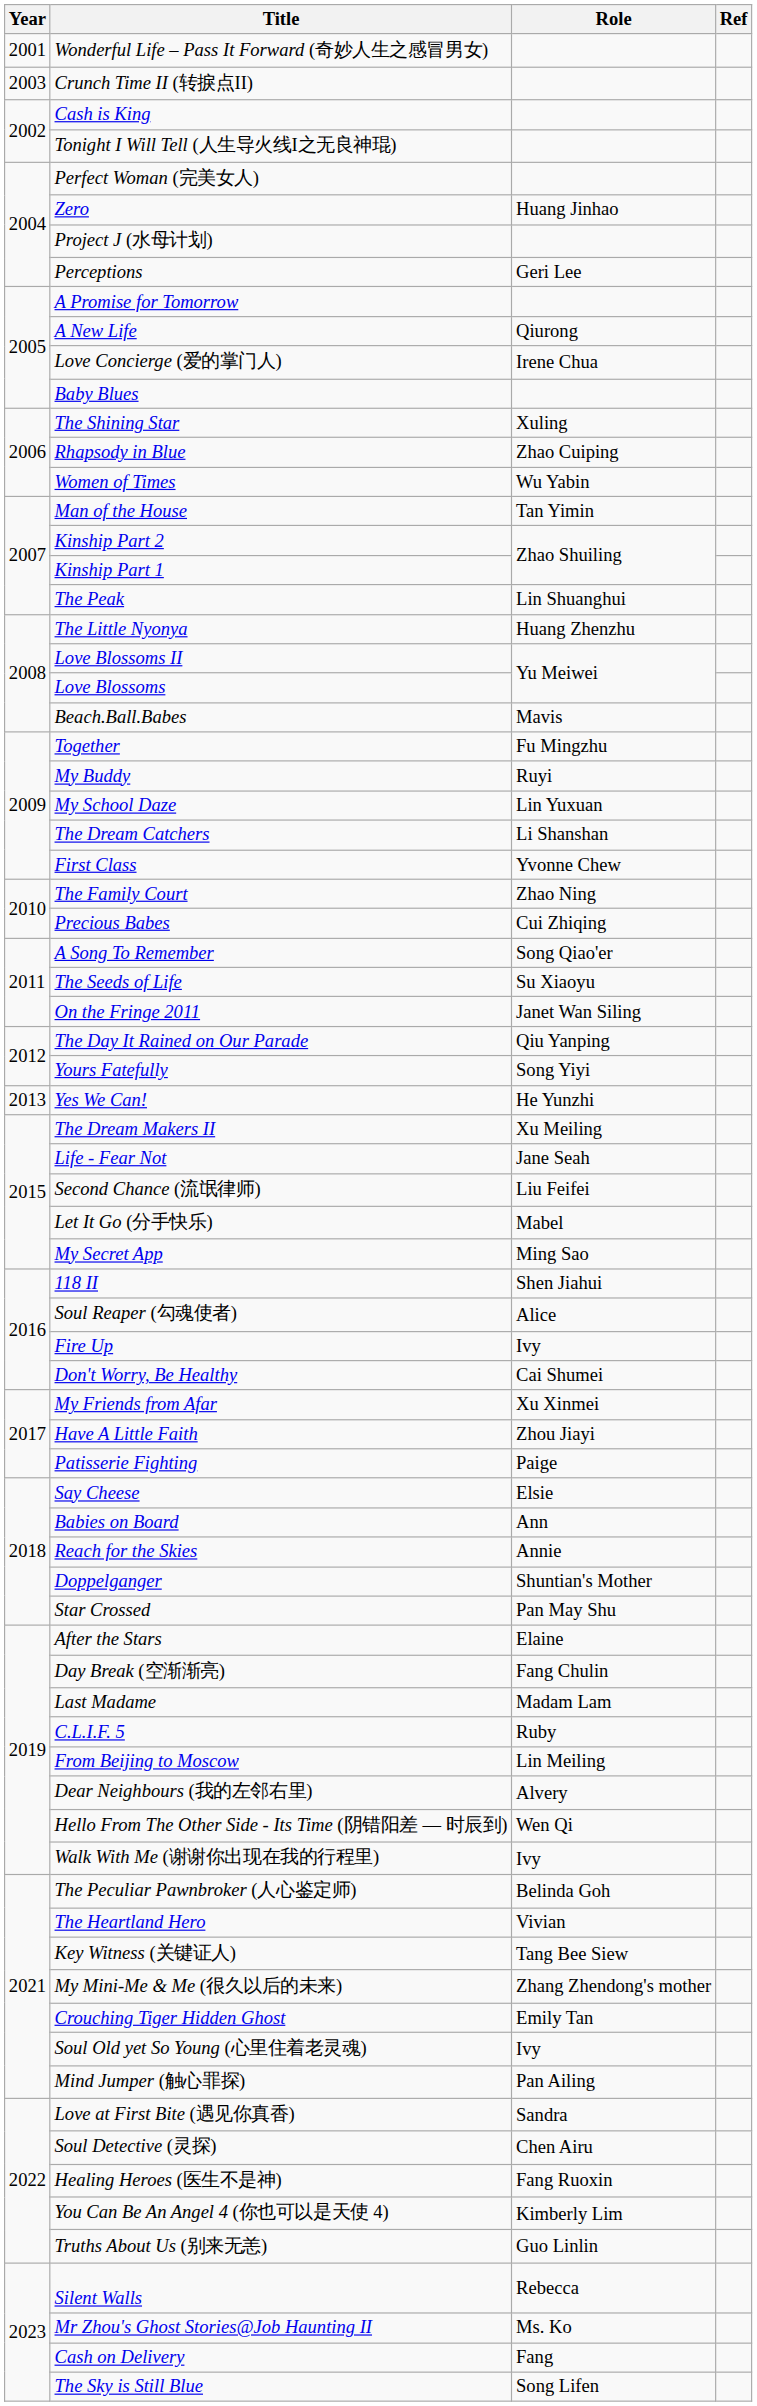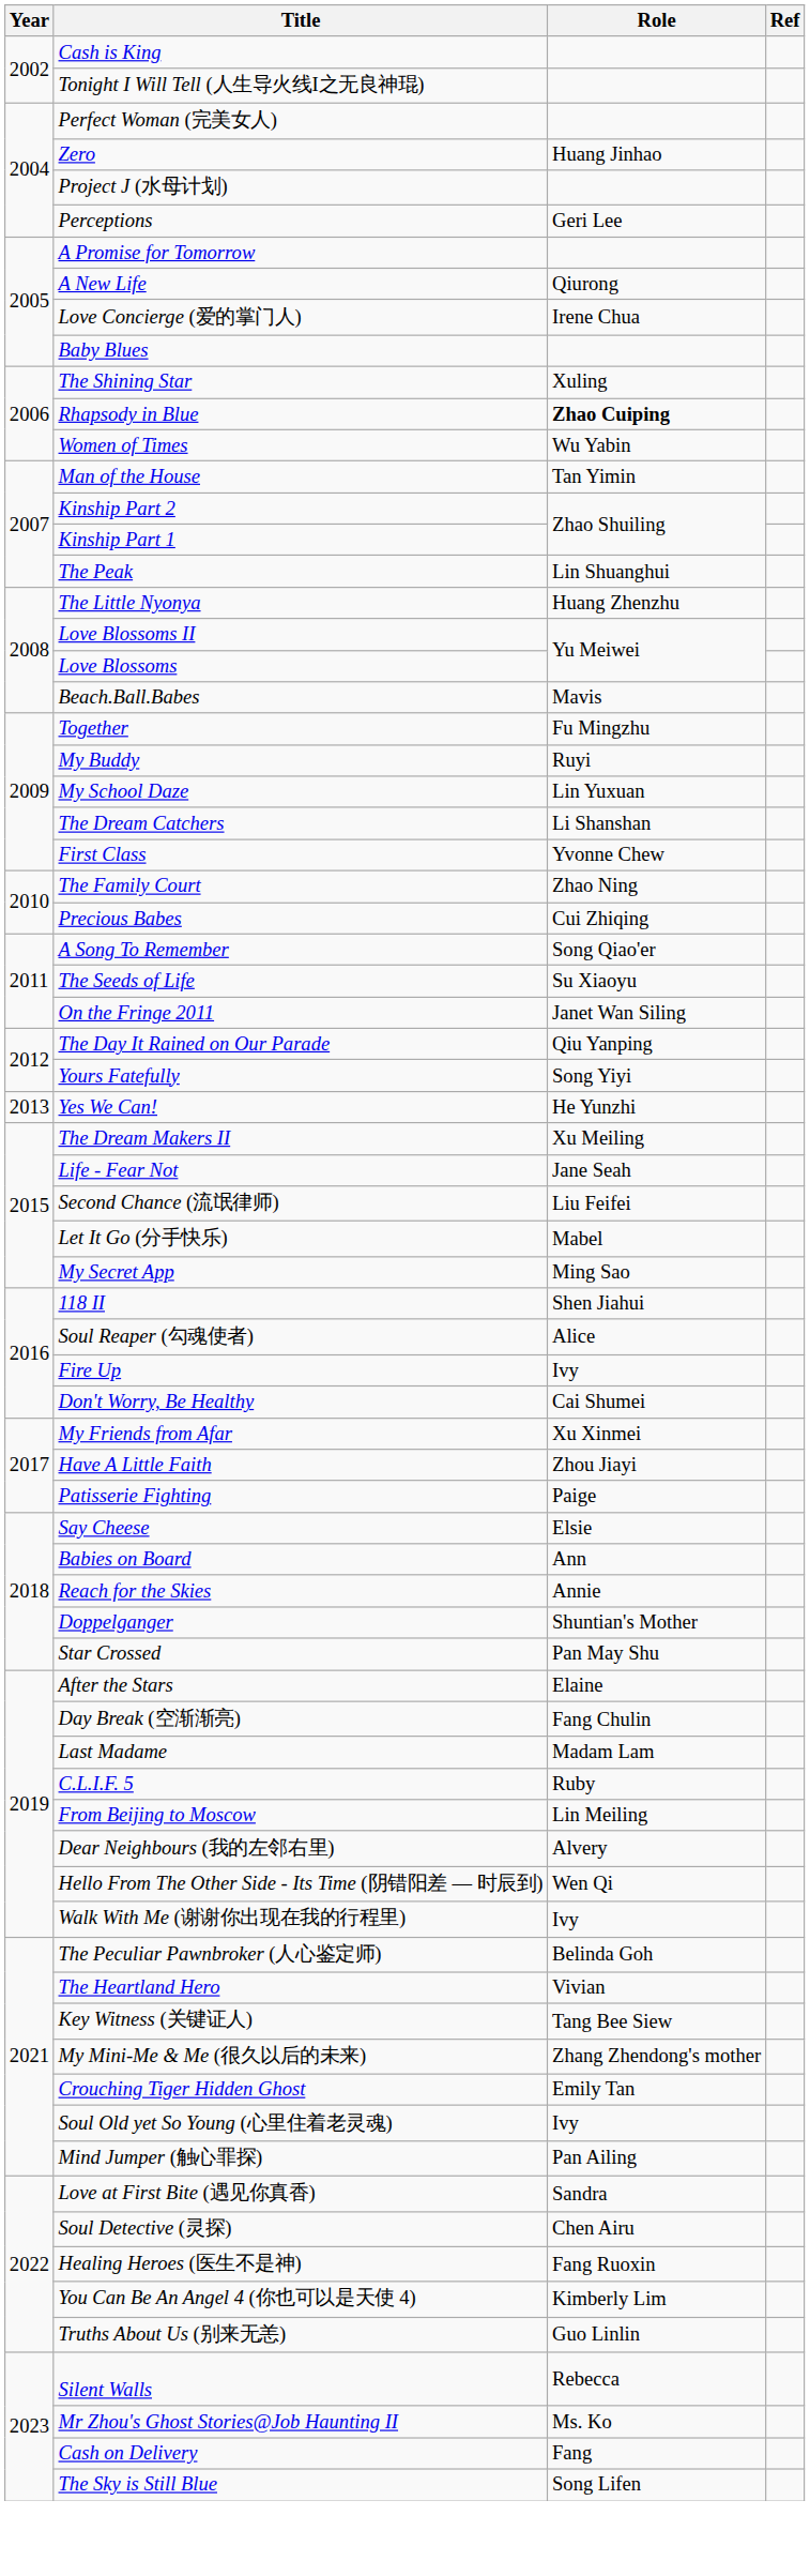 <table class="wikitable sortable">
 <tr>
 <th>Year</th>
 <th>Title</th>
 <th>Role</th>
 <th class="unsortable">Ref</th>
-</tr>
-<tr>
-<td>2001</td>
-<td><em>Wonderful Life – Pass It Forward</em> (奇妙人生之感冒男女)</td>
-<td></td>
-<td></td>
-</tr>
-<tr>
-<td>2003</td>
-<td><em>Crunch Time II</em> (转捩点II)</td>
-<td></td>
-<td></td>
 </tr>
 <tr>
 <td rowspan="2">2002</td>
 <td><a href='#'><em>Cash is King</em></a></td>
 <td></td>
 <td></td>
 </tr>
 <tr>
 <td><em>Tonight I Will Tell</em> (人生导火线I之无良神琨)</td>
 <td></td>
 <td></td>
 </tr>
 <tr>
 <td rowspan="4">2004</td>
 <td><em>Perfect Woman</em> (完美女人)</td>
 <td></td>
 <td></td>
 </tr>
 <tr>
 <td><a href='#'><em>Zero</em></a></td>
 <td>Huang Jinhao</td>
 <td></td>
 </tr>
 <tr>
 <td><em>Project J</em> (水母计划)</td>
 <td></td>
 <td></td>
 </tr>
 <tr>
 <td><em>Perceptions</em></td>
 <td>Geri Lee</td>
 <td></td>
 </tr>
 <tr>
 <td rowspan="4">2005</td>
 <td><em><a href='#'>A Promise for Tomorrow</a></em></td>
 <td></td>
 <td></td>
 </tr>
 <tr>
 <td><em><a href='#'>A New Life</a></em></td>
 <td>Qiurong</td>
 <td></td>
 </tr>
 <tr>
 <td><em>Love Concierge</em> (爱的掌门人)</td>
 <td>Irene Chua</td>
 <td></td>
 </tr>
 <tr>
 <td><a href='#'><em>Baby Blues</em></a></td>
 <td></td>
 <td></td>
 </tr>
 <tr>
 <td rowspan="3">2006</td>
 <td><em><a href='#'>The Shining Star</a></em></td>
 <td>Xuling</td>
 <td></td>
 </tr>
 <tr>
 <td><em><a href='#'>Rhapsody in Blue</a></em></td>
-<td>Zhao Cuiping</td>
+<td><strong>Zhao Cuiping</strong></td>
 <td></td>
 </tr>
 <tr>
 <td><em><a href='#'>Women of Times</a></em></td>
 <td>Wu Yabin</td>
 <td></td>
 </tr>
 <tr>
 <td rowspan="4">2007</td>
 <td><em><a href='#'>Man of the House</a></em></td>
 <td>Tan Yimin</td>
 <td></td>
 </tr>
 <tr>
 <td><em><a href='#'>Kinship Part 2</a></em></td>
 <td rowspan="2">Zhao Shuiling</td>
 <td></td>
 </tr>
 <tr>
 <td><em><a href='#'>Kinship Part 1</a></em></td>
 <td></td>
 </tr>
 <tr>
 <td><em><a href='#'>The Peak</a></em></td>
 <td>Lin Shuanghui</td>
 <td></td>
 </tr>
 <tr>
 <td rowspan="4">2008</td>
 <td><em><a href='#'>The Little Nyonya</a></em></td>
 <td>Huang Zhenzhu</td>
 <td></td>
 </tr>
 <tr>
 <td><em><a href='#'>Love Blossoms II</a></em></td>
 <td rowspan="2">Yu Meiwei</td>
 <td></td>
 </tr>
 <tr>
 <td><em><a href='#'>Love Blossoms</a></em></td>
 <td></td>
 </tr>
 <tr>
 <td><em>Beach.Ball.Babes</em></td>
 <td>Mavis</td>
 <td></td>
 </tr>
 <tr>
 <td rowspan="5">2009</td>
 <td><em><a href='#'>Together</a></em></td>
 <td>Fu Mingzhu</td>
 <td></td>
 </tr>
 <tr>
 <td><em><a href='#'>My Buddy</a></em></td>
 <td>Ruyi</td>
 <td></td>
 </tr>
 <tr>
 <td><em><a href='#'>My School Daze</a></em></td>
 <td>Lin Yuxuan</td>
 <td></td>
 </tr>
 <tr>
 <td><em><a href='#'>The Dream Catchers</a></em></td>
 <td>Li Shanshan</td>
 <td></td>
 </tr>
 <tr>
 <td><em><a href='#'>First Class</a></em></td>
 <td>Yvonne Chew</td>
 <td></td>
 </tr>
 <tr>
 <td rowspan="2">2010</td>
 <td><em><a href='#'>The Family Court</a></em></td>
 <td>Zhao Ning</td>
 <td></td>
 </tr>
 <tr>
 <td><em><a href='#'>Precious Babes</a></em></td>
 <td>Cui Zhiqing</td>
 <td></td>
 </tr>
 <tr>
 <td rowspan="3">2011</td>
 <td><em><a href='#'>A Song To Remember</a></em></td>
 <td>Song Qiao'er</td>
 <td></td>
 </tr>
 <tr>
 <td><em><a href='#'>The Seeds of Life</a></em></td>
 <td>Su Xiaoyu</td>
 <td></td>
 </tr>
 <tr>
 <td><em><a href='#'>On the Fringe 2011</a></em></td>
 <td>Janet Wan Siling</td>
 <td></td>
 </tr>
 <tr>
 <td rowspan="2">2012</td>
 <td><em><a href='#'>The Day It Rained on Our Parade</a></em></td>
 <td>Qiu Yanping</td>
 <td></td>
 </tr>
 <tr>
 <td><em><a href='#'>Yours Fatefully</a></em></td>
 <td>Song Yiyi</td>
 <td></td>
 </tr>
 <tr>
 <td rowspan="1">2013</td>
 <td><em><a href='#'>Yes We Can!</a></em></td>
 <td>He Yunzhi</td>
 </tr>
 <tr>
 <td rowspan="5">2015</td>
 <td><em><a href='#'>The Dream Makers II</a></em></td>
 <td>Xu Meiling</td>
 <td></td>
 </tr>
 <tr>
 <td><em><a href='#'>Life - Fear Not</a></em></td>
 <td>Jane Seah</td>
 <td></td>
 </tr>
 <tr>
 <td><em>Second Chance</em> (流氓律师)</td>
 <td>Liu Feifei</td>
 <td></td>
 </tr>
 <tr>
 <td><em>Let It Go</em> (分手快乐)</td>
 <td>Mabel</td>
 <td></td>
 </tr>
 <tr>
 <td><em><a href='#'>My Secret App</a></em></td>
 <td>Ming Sao</td>
 <td></td>
 </tr>
 <tr>
 <td rowspan="4">2016</td>
 <td><em><a href='#'>118 II</a></em></td>
 <td>Shen Jiahui</td>
 <td></td>
 </tr>
 <tr>
 <td><em>Soul Reaper</em> (勾魂使者)</td>
 <td>Alice</td>
 <td></td>
 </tr>
 <tr>
 <td><em><a href='#'>Fire Up</a></em></td>
 <td>Ivy</td>
 <td></td>
 </tr>
 <tr>
 <td><em><a href='#'>Don't Worry, Be Healthy</a></em></td>
 <td>Cai Shumei</td>
 <td></td>
 </tr>
 <tr>
 <td rowspan="3">2017</td>
 <td><em><a href='#'>My Friends from Afar</a></em></td>
 <td>Xu Xinmei</td>
 <td></td>
 </tr>
 <tr>
 <td><em><a href='#'>Have A Little Faith</a></em></td>
 <td>Zhou Jiayi</td>
 <td></td>
 </tr>
 <tr>
 <td><em><a href='#'>Patisserie Fighting</a></em></td>
 <td>Paige</td>
 <td></td>
 </tr>
 <tr>
 <td rowspan="5">2018</td>
 <td><em><a href='#'>Say Cheese</a></em></td>
 <td>Elsie</td>
 <td></td>
 </tr>
 <tr>
 <td><em><a href='#'>Babies on Board</a></em></td>
 <td>Ann</td>
 <td></td>
 </tr>
 <tr>
 <td><em><a href='#'>Reach for the Skies</a></em></td>
 <td>Annie</td>
 <td></td>
 </tr>
 <tr>
 <td><em><a href='#'>Doppelganger</a></em></td>
 <td>Shuntian's Mother</td>
 <td></td>
 </tr>
 <tr>
 <td><em>Star Crossed</em></td>
 <td>Pan May Shu</td>
 <td></td>
 </tr>
 <tr>
 <td rowspan="8">2019</td>
 <td><em>After the Stars</em></td>
 <td>Elaine</td>
 <td></td>
 </tr>
 <tr>
 <td><em>Day Break</em> (空渐渐亮)</td>
 <td>Fang Chulin</td>
 <td></td>
 </tr>
 <tr>
 <td><em>Last Madame</em></td>
 <td>Madam Lam</td>
 <td></td>
 </tr>
 <tr>
 <td><em><a href='#'>C.L.I.F. 5</a></em></td>
 <td>Ruby</td>
 <td></td>
 </tr>
 <tr>
 <td><em><a href='#'>From Beijing to Moscow</a></em></td>
 <td>Lin Meiling</td>
 <td></td>
 </tr>
 <tr>
 <td><em>Dear Neighbours</em> (我的左邻右里)</td>
 <td>Alvery</td>
 <td></td>
 </tr>
 <tr>
 <td><em>Hello From The Other Side - Its Time</em> (阴错阳差 — 时辰到)</td>
 <td>Wen Qi</td>
 <td></td>
 </tr>
 <tr>
 <td><em>Walk With Me</em> (谢谢你出现在我的行程里)</td>
 <td>Ivy</td>
 <td></td>
 </tr>
 <tr>
 <td rowspan="7">2021</td>
 <td><em>The Peculiar Pawnbroker</em> (人心鉴定师)</td>
 <td>Belinda Goh</td>
 <td></td>
 </tr>
 <tr>
 <td><em><a href='#'>The Heartland Hero</a></em></td>
 <td>Vivian</td>
 <td></td>
 </tr>
 <tr>
 <td><em>Key Witness</em> (关键证人)</td>
 <td>Tang Bee Siew</td>
 <td></td>
 </tr>
 <tr>
 <td><em>My Mini-Me & Me</em> (很久以后的未来)</td>
 <td>Zhang Zhendong's mother</td>
 <td></td>
 </tr>
 <tr>
 <td><em><a href='#'>Crouching Tiger Hidden Ghost</a></em></td>
 <td>Emily Tan</td>
 <td></td>
 </tr>
 <tr>
 <td><em>Soul Old yet So Young</em> (心里住着老灵魂)</td>
 <td>Ivy</td>
 <td></td>
 </tr>
 <tr>
 <td><em>Mind Jumper</em> (触心罪探)</td>
 <td>Pan Ailing</td>
 <td></td>
 </tr>
 <tr>
 <td rowspan="5">2022</td>
 <td><em>Love at First Bite</em> (遇见你真香)</td>
 <td>Sandra</td>
 <td></td>
 </tr>
 <tr>
 <td><em>Soul Detective</em> (灵探)</td>
 <td>Chen Airu</td>
 <td></td>
 </tr>
 <tr>
 <td><em>Healing Heroes</em> (医生不是神)</td>
 <td>Fang Ruoxin</td>
 <td></td>
 </tr>
 <tr>
 <td><em>You Can Be An Angel 4</em> (你也可以是天使 4)</td>
 <td>Kimberly Lim</td>
 <td></td>
 </tr>
 <tr>
 <td><em>Truths About Us</em> (别来无恙)</td>
 <td>Guo Linlin</td>
 <td></td>
 </tr>
 <tr>
 <td rowspan="4">2023</td>
 <td><br><em><a href='#'>Silent Walls</a></em></td>
 <td>Rebecca</td>
 <td></td>
 </tr>
 <tr>
 <td><em><a href='#'>Mr Zhou's Ghost Stories@Job Haunting II</a></em></td>
 <td>Ms. Ko</td>
 <td></td>
 </tr>
 <tr>
 <td><em><a href='#'>Cash on Delivery</a></em></td>
 <td>Fang</td>
 <td></td>
 </tr>
 <tr>
 <td><em><a href='#'>The Sky is Still Blue</a></em></td>
 <td>Song Lifen</td>
 <td></td>
 </tr>
 </table>
